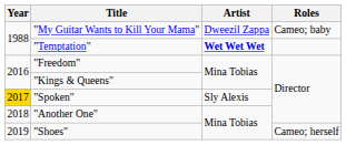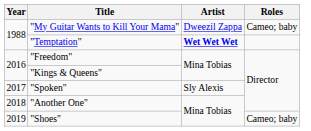 <table class="wikitable sortable">
 <tr>
 <th>Year</th>
 <th>Title</th>
 <th>Artist</th>
 <th class="unsortable">Roles</th>
 </tr>
 <tr>
 <td rowspan=2>1988</td>
 <td>"<a href='#'>My Guitar Wants to Kill Your Mama</a>"</td>
 <td><a href='#'>Dweezil Zappa</a></td>
 <td>Cameo; baby</td>
 </tr>
 <tr>
 <td>"<a href='#'>Temptation</a>"</td>
 <td><strong><a href='#'>Wet Wet Wet</a></strong></td>
 <td></td>
 </tr>
 <tr>
 <td rowspan=2>2016</td>
 <td>"Freedom"</td>
 <td rowspan=2>Mina Tobias</td>
 <td rowspan="4">Director</td>
 </tr>
 <tr>
 <td>"Kings & Queens"</td>
 </tr>
 <tr>
-<td style="background: gold;">2017</td>
+<td>2017</td>
 <td>"Spoken"</td>
 <td>Sly Alexis</td>
 </tr>
 <tr>
 <td>2018</td>
 <td>"Another One" </td>
 <td rowspan=2>Mina Tobias</td>
 </tr>
 <tr>
 <td>2019</td>
 <td>"Shoes"</td>
-<td>Cameo; herself</td>
+<td>Cameo; baby</td>
 </tr>
 </table>
